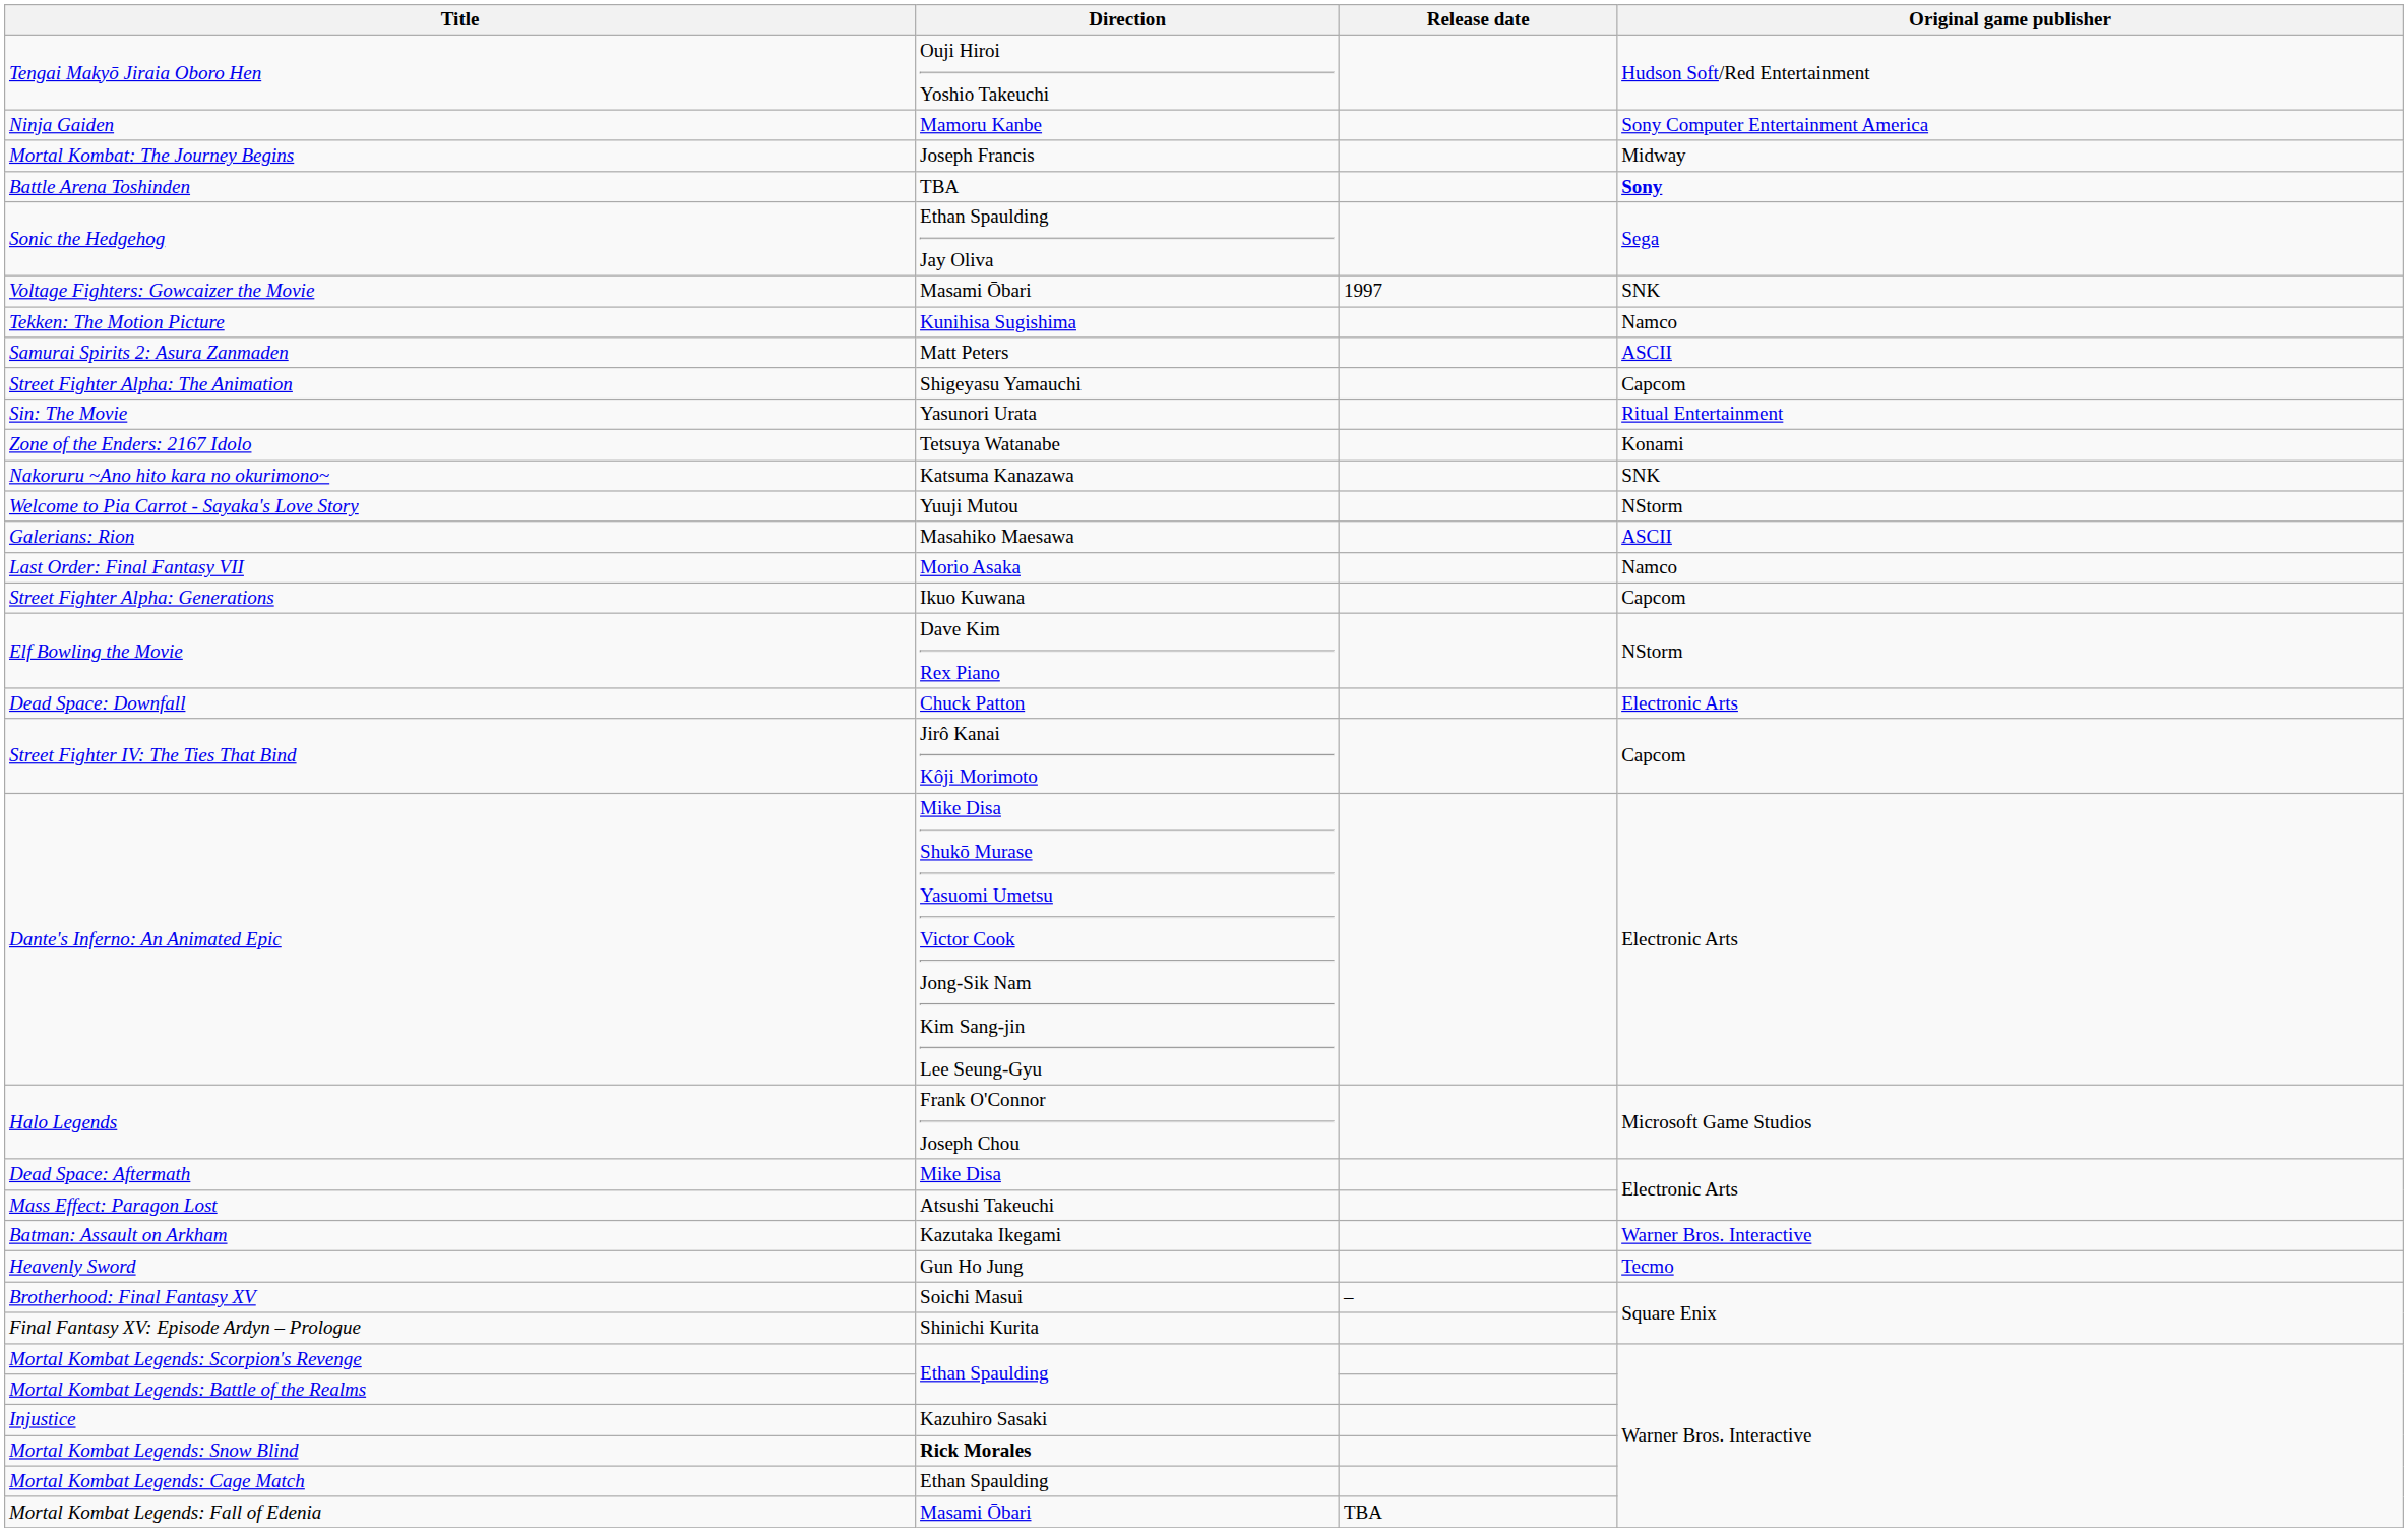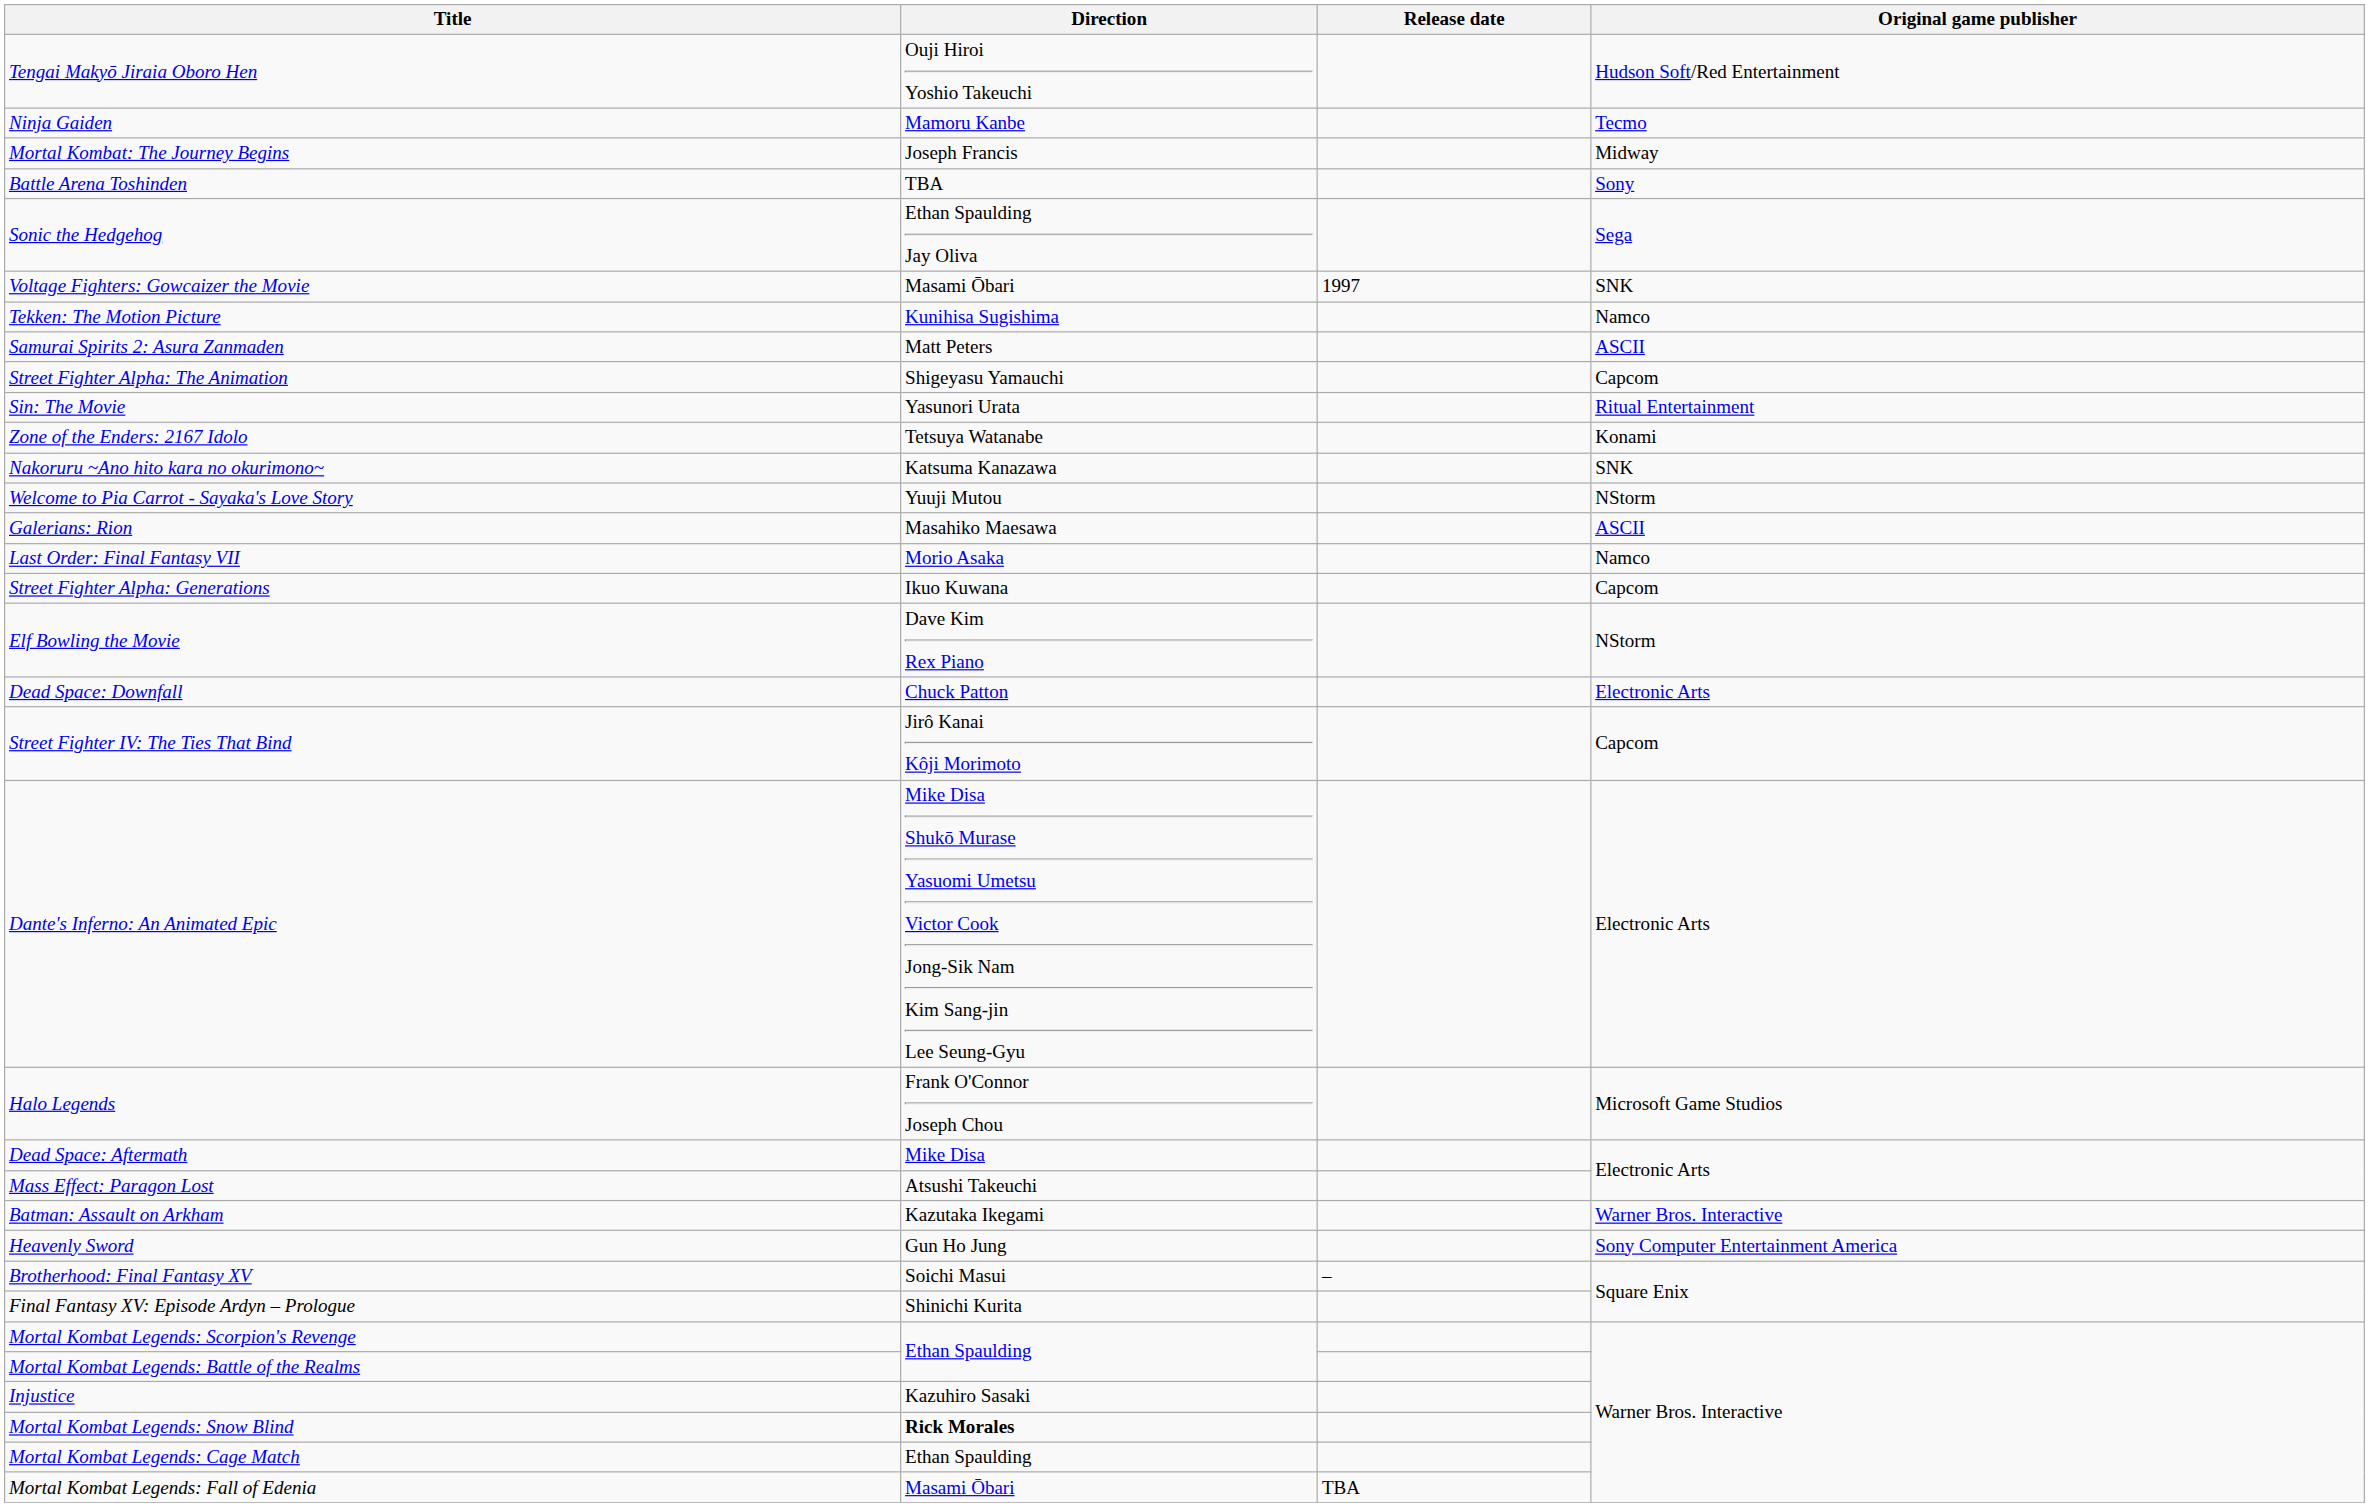 <table class="wikitable sortable" style="width:100%;">
 <tr>
 <th>Title</th>
 <th>Direction</th>
 <th>Release date</th>
 <th>Original game publisher</th>
 </tr>
 <tr>
 <td><em><a href='#'>Tengai Makyō Jiraia Oboro Hen</a></em></td>
 <td>Ouji Hiroi<hr>Yoshio Takeuchi</td>
 <td></td>
 <td><a href='#'>Hudson Soft</a>/Red Entertainment</td>
 </tr>
 <tr>
 <td><em><a href='#'>Ninja Gaiden</a></em></td>
 <td><a href='#'>Mamoru Kanbe</a></td>
 <td></td>
-<td><a href='#'>Sony Computer Entertainment America</a></td>
+<td><a href='#'>Tecmo</a></td>
 </tr>
 <tr>
 <td><em><a href='#'>Mortal Kombat: The Journey Begins</a></em></td>
 <td>Joseph Francis</td>
 <td></td>
 <td>Midway</td>
 </tr>
 <tr>
 <td><em><a href='#'>Battle Arena Toshinden</a></em></td>
 <td>TBA</td>
 <td></td>
-<td><strong><a href='#'>Sony</a></strong></td>
+<td><a href='#'>Sony</a></td>
 </tr>
 <tr>
 <td><em><a href='#'>Sonic the Hedgehog</a></em></td>
 <td>Ethan Spaulding<hr>Jay Oliva</td>
 <td></td>
 <td><a href='#'>Sega</a></td>
 </tr>
 <tr>
 <td><em><a href='#'>Voltage Fighters: Gowcaizer the Movie</a></em></td>
 <td>Masami Ōbari</td>
 <td>1997</td>
 <td>SNK</td>
 </tr>
 <tr>
 <td><em><a href='#'>Tekken: The Motion Picture</a></em></td>
 <td><a href='#'>Kunihisa Sugishima</a></td>
 <td></td>
 <td>Namco</td>
 </tr>
 <tr>
 <td><em><a href='#'>Samurai Spirits 2: Asura Zanmaden</a></em></td>
 <td>Matt Peters</td>
 <td></td>
 <td><a href='#'>ASCII</a></td>
 </tr>
 <tr>
 <td><em><a href='#'>Street Fighter Alpha: The Animation</a></em></td>
 <td>Shigeyasu Yamauchi</td>
 <td></td>
 <td>Capcom</td>
 </tr>
 <tr>
 <td><em><a href='#'>Sin: The Movie</a></em></td>
 <td>Yasunori Urata</td>
 <td></td>
 <td><a href='#'>Ritual Entertainment</a></td>
 </tr>
 <tr>
 <td><em><a href='#'>Zone of the Enders: 2167 Idolo</a></em></td>
 <td>Tetsuya Watanabe</td>
 <td></td>
 <td>Konami</td>
 </tr>
 <tr>
 <td><em><a href='#'>Nakoruru ~Ano hito kara no okurimono~</a></em></td>
 <td>Katsuma Kanazawa</td>
 <td></td>
 <td>SNK</td>
 </tr>
 <tr>
 <td><em><a href='#'>Welcome to Pia Carrot - Sayaka's Love Story</a></em></td>
 <td>Yuuji Mutou</td>
 <td></td>
 <td>NStorm</td>
 </tr>
 <tr>
 <td><em><a href='#'>Galerians: Rion</a></em></td>
 <td>Masahiko Maesawa</td>
 <td></td>
 <td><a href='#'>ASCII</a></td>
 </tr>
 <tr>
 <td><em><a href='#'>Last Order: Final Fantasy VII</a></em></td>
 <td><a href='#'>Morio Asaka</a></td>
 <td></td>
 <td>Namco</td>
 </tr>
 <tr>
 <td><em><a href='#'>Street Fighter Alpha: Generations</a></em></td>
 <td>Ikuo Kuwana</td>
 <td></td>
 <td>Capcom</td>
 </tr>
 <tr>
 <td><em><a href='#'>Elf Bowling the Movie</a></em></td>
 <td>Dave Kim<hr><a href='#'>Rex Piano</a></td>
 <td></td>
 <td>NStorm</td>
 </tr>
 <tr>
 <td><em><a href='#'>Dead Space: Downfall</a></em></td>
 <td><a href='#'>Chuck Patton</a></td>
 <td></td>
 <td><a href='#'>Electronic Arts</a></td>
 </tr>
 <tr>
 <td><em><a href='#'>Street Fighter IV: The Ties That Bind</a></em></td>
 <td>Jirô Kanai<hr><a href='#'>Kôji Morimoto</a></td>
 <td></td>
 <td>Capcom</td>
 </tr>
 <tr>
 <td><em><a href='#'>Dante's Inferno: An Animated Epic</a></em></td>
 <td><a href='#'>Mike Disa</a><hr><a href='#'>Shukō Murase</a><hr><a href='#'>Yasuomi Umetsu</a><hr><a href='#'>Victor Cook</a><hr>Jong-Sik Nam<hr>Kim Sang-jin<hr>Lee Seung-Gyu</td>
 <td></td>
 <td>Electronic Arts</td>
 </tr>
 <tr>
 <td><em><a href='#'>Halo Legends</a></em></td>
 <td>Frank O'Connor<hr>Joseph Chou</td>
 <td></td>
 <td>Microsoft Game Studios</td>
 </tr>
 <tr>
 <td><em><a href='#'>Dead Space: Aftermath</a></em></td>
 <td><a href='#'>Mike Disa</a></td>
 <td></td>
 <td rowspan="2">Electronic Arts</td>
 </tr>
 <tr>
 <td><em><a href='#'>Mass Effect: Paragon Lost</a></em></td>
 <td>Atsushi Takeuchi</td>
 <td></td>
 </tr>
 <tr>
 <td><em><a href='#'>Batman: Assault on Arkham</a></em></td>
 <td>Kazutaka Ikegami</td>
 <td></td>
 <td><a href='#'>Warner Bros. Interactive</a></td>
 </tr>
 <tr>
 <td><em><a href='#'>Heavenly Sword</a></em></td>
 <td>Gun Ho Jung</td>
 <td></td>
-<td><a href='#'>Tecmo</a></td>
+<td><a href='#'>Sony Computer Entertainment America</a></td>
 </tr>
 <tr>
 <td><em><a href='#'>Brotherhood: Final Fantasy XV</a></em></td>
 <td>Soichi Masui</td>
 <td> – </td>
 <td rowspan="2">Square Enix</td>
 </tr>
 <tr>
 <td><em>Final Fantasy XV: Episode Ardyn – Prologue</em></td>
 <td>Shinichi Kurita</td>
 <td></td>
 </tr>
 <tr>
 <td><em><a href='#'>Mortal Kombat Legends: Scorpion's Revenge</a></em></td>
 <td rowspan="2"><a href='#'>Ethan Spaulding</a></td>
 <td></td>
 <td rowspan="6">Warner Bros. Interactive</td>
 </tr>
 <tr>
 <td><em><a href='#'>Mortal Kombat Legends: Battle of the Realms</a></em></td>
 <td></td>
 </tr>
 <tr>
 <td><em><a href='#'>Injustice</a></em></td>
 <td>Kazuhiro Sasaki</td>
 <td></td>
 </tr>
 <tr>
 <td><em><a href='#'>Mortal Kombat Legends: Snow Blind</a></em></td>
 <td><strong>Rick Morales</strong></td>
 <td></td>
 </tr>
 <tr>
 <td><em><a href='#'>Mortal Kombat Legends: Cage Match</a></em></td>
 <td>Ethan Spaulding</td>
 <td></td>
 </tr>
 <tr>
 <td><em>Mortal Kombat Legends: Fall of Edenia</em></td>
 <td><a href='#'>Masami Ōbari</a></td>
 <td>TBA</td>
 </tr>
 </table>
